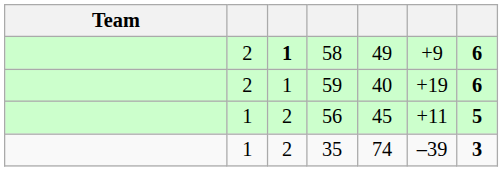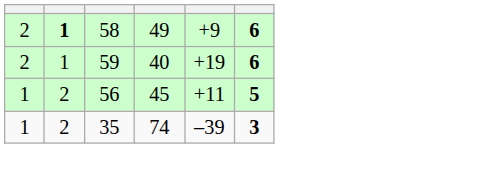 <table class="wikitable" style="text-align:center;">
 <tr>
-<th style="width:10.5em;">Team</th>
 <th style="width:1.5em;"></th>
 <th style="width:1.5em;"></th>
 <th style="width:2.0em;"></th>
 <th style="width:2.0em;"></th>
 <th style="width:2.0em;"></th>
 <th style="width:1.5em;"></th>
 </tr>
 <tr bgcolor=#cfc>
-<td align="left"></td>
 <td>2</td>
 <td><strong>1</strong></td>
 <td>58</td>
 <td>49</td>
 <td>+9</td>
 <td><strong>6</strong></td>
 </tr>
 <tr bgcolor="#cfc">
-<td align="left"></td>
 <td>2</td>
 <td>1</td>
 <td>59</td>
 <td>40</td>
 <td>+19</td>
 <td><strong>6</strong></td>
 </tr>
 <tr bgcolor="#cfc">
-<td align="left"></td>
 <td>1</td>
 <td>2</td>
 <td>56</td>
 <td>45</td>
 <td>+11</td>
 <td><strong>5</strong></td>
 </tr>
 <tr>
-<td align="left"></td>
 <td>1</td>
 <td>2</td>
 <td>35</td>
 <td>74</td>
 <td>–39</td>
 <td><strong>3</strong></td>
 </tr>
 </table>
